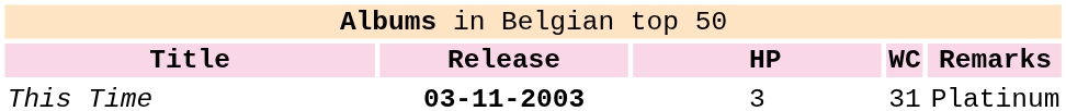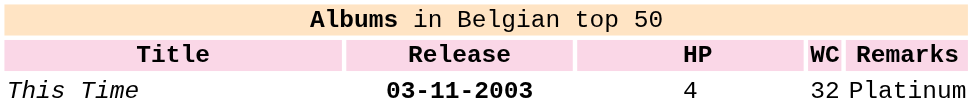 <table class="toccolours vatop" style="margin:0.5em 1em 0.5em 0; font-size: 85%; text-align:center;">
 <tr>
 <td colspan="6" style="background:#FFE4C4"><strong>Albums</strong> in Belgian top 50</td>
 </tr>
 <tr bgcolor="#FAD7E7">
 <th width=150>Title</th>
 <th width=100><strong>Release</strong></th>
 <th width=100><strong> HP</strong></th>
 <th><strong>WC</strong></th>
 <th><strong>Remarks</strong></th>
 </tr>
 <tr align=center>
 <td align=left><em>This Time</em></td>
 <td><strong>03-11-2003</strong></td>
-<td>3</td>
-<td>31</td>
+<td>4</td>
+<td>32</td>
 <td>Platinum</td>
 </tr>
 </table>
